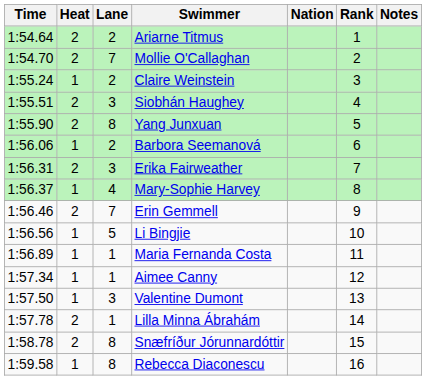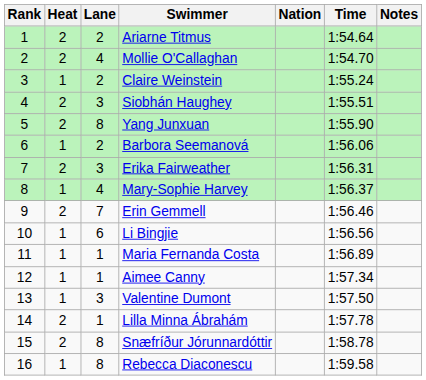 <table class="wikitable sortable mw-collapsible" style="text-align:center">
 <tr>
-<th scope="col">Time</th>
+<th scope="col">Rank</th>
 <th scope="col">Heat</th>
 <th scope="col">Lane</th>
 <th scope="col">Swimmer</th>
 <th scope="col">Nation</th>
-<th scope="col">Rank</th>
+<th scope="col">Time</th>
 <th scope="col">Notes</th>
 </tr>
 <tr bgcolor=bbf3bb>
-<td>1:54.64</td>
+<td>1</td>
 <td>2</td>
 <td>2</td>
 <td align="left"><a href='#'>Ariarne Titmus</a></td>
 <td align="left"></td>
-<td>1</td>
+<td>1:54.64</td>
 <td></td>
 </tr>
 <tr bgcolor=bbf3bb>
-<td>1:54.70</td>
 <td>2</td>
-<td>7</td>
+<td>2</td>
+<td>4</td>
 <td align="left"><a href='#'>Mollie O'Callaghan</a></td>
 <td align="left"></td>
-<td>2</td>
+<td>1:54.70</td>
 <td></td>
 </tr>
 <tr bgcolor=bbf3bb>
-<td>1:55.24</td>
+<td>3</td>
 <td>1</td>
 <td>2</td>
 <td align="left"><a href='#'>Claire Weinstein</a></td>
 <td align="left"></td>
-<td>3</td>
+<td>1:55.24</td>
 <td></td>
 </tr>
 <tr bgcolor=bbf3bb>
-<td>1:55.51</td>
+<td>4</td>
 <td>2</td>
 <td>3</td>
 <td align="left"><a href='#'>Siobhán Haughey</a></td>
 <td align="left"></td>
-<td>4</td>
+<td>1:55.51</td>
 <td></td>
 </tr>
 <tr bgcolor=bbf3bb>
-<td>1:55.90</td>
+<td>5</td>
 <td>2</td>
 <td>8</td>
 <td align="left"><a href='#'>Yang Junxuan</a></td>
 <td align="left"></td>
-<td>5</td>
+<td>1:55.90</td>
 <td></td>
 </tr>
 <tr bgcolor=bbf3bb>
-<td>1:56.06</td>
+<td>6</td>
 <td>1</td>
 <td>2</td>
 <td align="left"><a href='#'>Barbora Seemanová</a></td>
 <td align="left"></td>
-<td>6</td>
+<td>1:56.06</td>
 <td></td>
 </tr>
 <tr bgcolor=bbf3bb>
-<td>1:56.31</td>
+<td>7</td>
 <td>2</td>
 <td>3</td>
 <td align="left"><a href='#'>Erika Fairweather</a></td>
 <td align="left"></td>
-<td>7</td>
+<td>1:56.31</td>
 <td></td>
 </tr>
 <tr bgcolor=bbf3bb>
-<td>1:56.37</td>
+<td>8</td>
 <td>1</td>
 <td>4</td>
 <td align="left"><a href='#'>Mary-Sophie Harvey</a></td>
 <td align="left"></td>
-<td>8</td>
+<td>1:56.37</td>
 <td></td>
 </tr>
 <tr>
-<td>1:56.46</td>
+<td>9</td>
 <td>2</td>
 <td>7</td>
 <td align="left"><a href='#'>Erin Gemmell</a></td>
 <td align="left"></td>
-<td>9</td>
+<td>1:56.46</td>
 <td></td>
 </tr>
 <tr>
-<td>1:56.56</td>
+<td>10</td>
 <td>1</td>
-<td>5</td>
+<td>6</td>
 <td align="left"><a href='#'>Li Bingjie</a></td>
 <td align="left"></td>
-<td>10</td>
+<td>1:56.56</td>
 <td></td>
 </tr>
 <tr>
-<td>1:56.89</td>
+<td>11</td>
 <td>1</td>
 <td>1</td>
 <td align="left"><a href='#'>Maria Fernanda Costa</a></td>
 <td align="left"></td>
-<td>11</td>
+<td>1:56.89</td>
 <td></td>
 </tr>
 <tr>
-<td>1:57.34</td>
+<td>12</td>
 <td>1</td>
 <td>1</td>
 <td align="left"><a href='#'>Aimee Canny</a></td>
 <td align="left"></td>
-<td>12</td>
+<td>1:57.34</td>
 <td></td>
 </tr>
 <tr>
-<td>1:57.50</td>
+<td>13</td>
 <td>1</td>
 <td>3</td>
 <td align="left"><a href='#'>Valentine Dumont</a></td>
 <td align="left"></td>
-<td>13</td>
+<td>1:57.50</td>
 <td></td>
 </tr>
 <tr>
-<td>1:57.78</td>
+<td>14</td>
 <td>2</td>
 <td>1</td>
 <td align="left"><a href='#'>Lilla Minna Ábrahám</a></td>
 <td align="left"></td>
-<td>14</td>
+<td>1:57.78</td>
 <td></td>
 </tr>
 <tr>
-<td>1:58.78</td>
+<td>15</td>
 <td>2</td>
 <td>8</td>
 <td align="left"><a href='#'>Snæfríður Jórunnardóttir</a></td>
 <td align="left"></td>
-<td>15</td>
+<td>1:58.78</td>
 <td></td>
 </tr>
 <tr>
-<td>1:59.58</td>
+<td>16</td>
 <td>1</td>
 <td>8</td>
 <td align="left"><a href='#'>Rebecca Diaconescu</a></td>
 <td align="left"></td>
-<td>16</td>
+<td>1:59.58</td>
 <td></td>
 </tr>
 </table>
